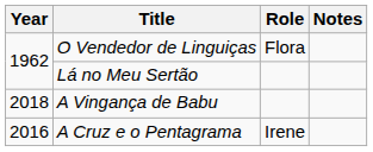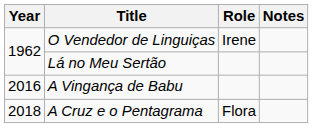 <table class="wikitable">
 <tr>
 <th>Year</th>
 <th>Title</th>
 <th>Role</th>
 <th>Notes</th>
 </tr>
 <tr>
 <td rowspan=2>1962</td>
 <td><em>O Vendedor de Linguiças</em></td>
-<td>Flora </td>
+<td>Irene</td>
 <td></td>
 </tr>
 <tr>
 <td><em>Lá no Meu Sertão</em></td>
 <td></td>
 <td></td>
 </tr>
 <tr>
-<td>2018</td>
+<td>2016</td>
 <td><em>A Vingança de Babu</em></td>
 <td></td>
 <td></td>
 </tr>
 <tr>
-<td>2016</td>
+<td>2018</td>
 <td><em>A Cruz e o Pentagrama</em></td>
-<td>Irene</td>
+<td>Flora </td>
 <td></td>
 </tr>
 </table>
